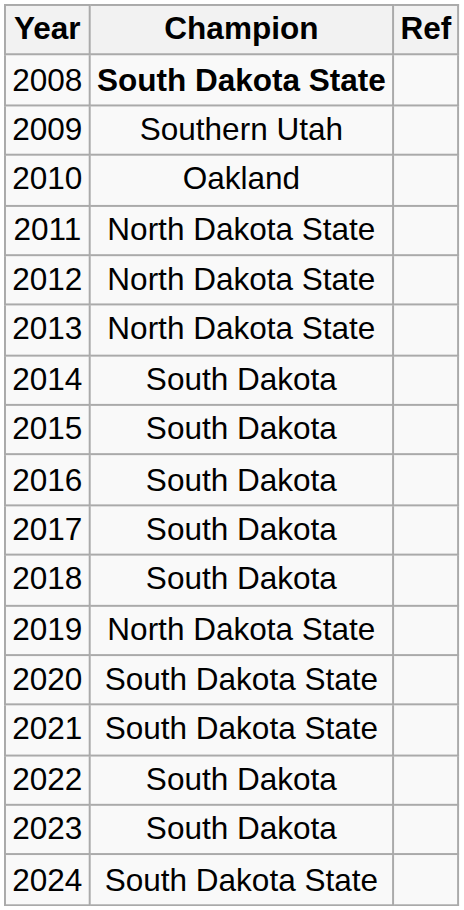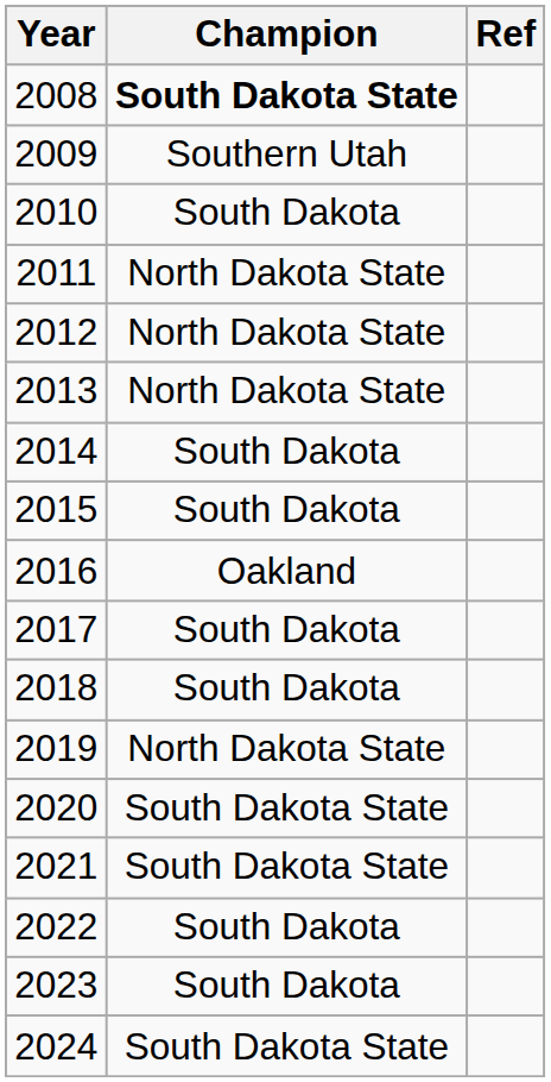 <table class="wikitable" style="text-align:center;" cellspacing="2">
 <tr>
 <th>Year</th>
 <th>Champion</th>
 <th>Ref</th>
 </tr>
 <tr>
 <td>2008</td>
 <td><strong>South Dakota State</strong></td>
 <td></td>
 </tr>
 <tr>
 <td>2009</td>
 <td>Southern Utah</td>
 <td></td>
 </tr>
 <tr>
 <td>2010</td>
-<td>Oakland</td>
+<td>South Dakota</td>
 <td></td>
 </tr>
 <tr>
 <td>2011</td>
 <td>North Dakota State</td>
 <td></td>
 </tr>
 <tr>
 <td>2012</td>
 <td>North Dakota State</td>
 <td></td>
 </tr>
 <tr>
 <td>2013</td>
 <td>North Dakota State</td>
 <td></td>
 </tr>
 <tr>
 <td>2014</td>
 <td>South Dakota</td>
 <td></td>
 </tr>
 <tr>
 <td>2015</td>
 <td>South Dakota</td>
 <td></td>
 </tr>
 <tr>
 <td>2016</td>
-<td>South Dakota</td>
+<td>Oakland</td>
 <td></td>
 </tr>
 <tr>
 <td>2017</td>
 <td>South Dakota</td>
 <td></td>
 </tr>
 <tr>
 <td>2018</td>
 <td>South Dakota</td>
 <td></td>
 </tr>
 <tr>
 <td>2019</td>
 <td>North Dakota State</td>
 <td></td>
 </tr>
 <tr>
 <td>2020</td>
 <td>South Dakota State</td>
 <td></td>
 </tr>
 <tr>
 <td>2021</td>
 <td>South Dakota State</td>
 <td></td>
 </tr>
 <tr>
 <td>2022</td>
 <td>South Dakota</td>
 <td></td>
 </tr>
 <tr>
 <td>2023</td>
 <td>South Dakota</td>
 <td></td>
 </tr>
 <tr>
 <td>2024</td>
 <td>South Dakota State</td>
 <td></td>
 </tr>
 </table>
